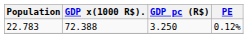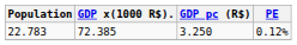 <table class="wikitable" border="1">
 <tr>
 <th>Population </th>
 <th><a href='#'>GDP</a> x(1000 R$).</th>
 <th><a href='#'>GDP pc</a> (R$)</th>
 <th><a href='#'>PE</a></th>
 </tr>
 <tr>
 <td>22.783</td>
-<td>72.388</td>
+<td>72.385</td>
 <td>3.250</td>
 <td>0.12%</td>
 </tr>
 <tr>
 </tr>
 </table>
